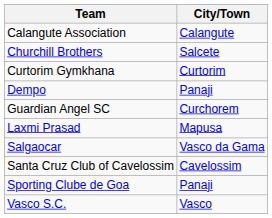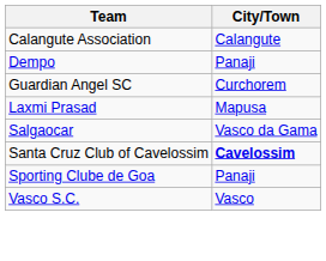 <table class="wikitable sortable">
 <tr>
 <th>Team</th>
 <th>City/Town</th>
 </tr>
 <tr>
 <td>Calangute Association</td>
 <td><a href='#'>Calangute</a></td>
-</tr>
-<tr>
-<td><a href='#'>Churchill Brothers</a></td>
-<td><a href='#'>Salcete</a></td>
-</tr>
-<tr>
-<td>Curtorim Gymkhana</td>
-<td><a href='#'>Curtorim</a></td>
 </tr>
 <tr>
 <td><a href='#'>Dempo</a></td>
 <td><a href='#'>Panaji</a></td>
 </tr>
 <tr>
 <td>Guardian Angel SC</td>
 <td><a href='#'>Curchorem</a></td>
 </tr>
 <tr>
 <td><a href='#'>Laxmi Prasad</a></td>
 <td><a href='#'>Mapusa</a></td>
 </tr>
 <tr>
 <td><a href='#'>Salgaocar</a></td>
 <td><a href='#'>Vasco da Gama</a></td>
 </tr>
 <tr>
 <td>Santa Cruz Club of Cavelossim</td>
-<td><a href='#'>Cavelossim</a></td>
+<td><strong><a href='#'>Cavelossim</a></strong></td>
 </tr>
 <tr>
 <td><a href='#'>Sporting Clube de Goa</a></td>
 <td><a href='#'>Panaji</a></td>
 </tr>
 <tr>
 <td><a href='#'>Vasco S.C.</a></td>
 <td><a href='#'>Vasco</a></td>
 </tr>
 </table>
